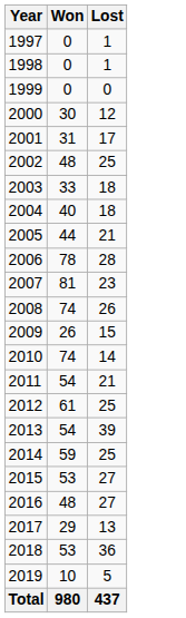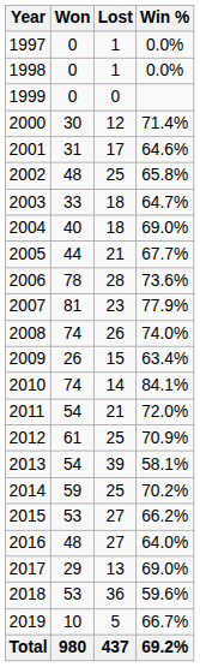 <table class="wikitable sortable">
 <tr>
 <th>Year</th>
 <th>Won</th>
 <th>Lost</th>
+<th>Win %</th>
 </tr>
 <tr>
 <td>1997</td>
 <td style="text-align:center;">0</td>
 <td style="text-align:center;">1</td>
+<td style="text-align:center;">0.0%</td>
 </tr>
 <tr>
 <td>1998</td>
 <td style="text-align:center;">0</td>
 <td style="text-align:center;">1</td>
+<td style="text-align:center;">0.0%</td>
 </tr>
 <tr>
 <td>1999</td>
 <td style="text-align:center;">0</td>
 <td style="text-align:center;">0</td>
+<td></td>
 </tr>
 <tr>
 <td>2000</td>
 <td style="text-align:center;">30</td>
 <td style="text-align:center;">12</td>
+<td style="text-align:center;">71.4%</td>
 </tr>
 <tr>
 <td>2001</td>
 <td style="text-align:center;">31</td>
 <td style="text-align:center;">17</td>
+<td style="text-align:center;">64.6%</td>
 </tr>
 <tr>
 <td>2002</td>
 <td style="text-align:center;">48</td>
 <td style="text-align:center;">25</td>
+<td style="text-align:center;">65.8%</td>
 </tr>
 <tr>
 <td>2003</td>
 <td style="text-align:center;">33</td>
 <td style="text-align:center;">18</td>
+<td style="text-align:center;">64.7%</td>
 </tr>
 <tr>
 <td>2004</td>
 <td style="text-align:center;">40</td>
 <td style="text-align:center;">18</td>
+<td style="text-align:center;">69.0%</td>
 </tr>
 <tr>
 <td>2005</td>
 <td style="text-align:center;">44</td>
 <td style="text-align:center;">21</td>
+<td style="text-align:center;">67.7%</td>
 </tr>
 <tr>
 <td>2006</td>
 <td style="text-align:center;">78</td>
 <td style="text-align:center;">28</td>
+<td style="text-align:center;">73.6%</td>
 </tr>
 <tr>
 <td>2007</td>
 <td style="text-align:center;">81</td>
 <td style="text-align:center;">23</td>
+<td style="text-align:center;">77.9%</td>
 </tr>
 <tr>
 <td>2008</td>
 <td style="text-align:center;">74</td>
 <td style="text-align:center;">26</td>
+<td style="text-align:center;">74.0%</td>
 </tr>
 <tr>
 <td>2009</td>
 <td style="text-align:center;">26</td>
 <td style="text-align:center;">15</td>
+<td style="text-align:center;">63.4%</td>
 </tr>
 <tr>
 <td>2010</td>
 <td style="text-align:center;">74</td>
 <td style="text-align:center;">14</td>
+<td style="text-align:center;">84.1%</td>
 </tr>
 <tr>
 <td>2011</td>
 <td style="text-align:center;">54</td>
 <td style="text-align:center;">21</td>
+<td style="text-align:center;">72.0%</td>
 </tr>
 <tr>
 <td>2012</td>
 <td style="text-align:center;">61</td>
 <td style="text-align:center;">25</td>
+<td style="text-align:center;">70.9%</td>
 </tr>
 <tr>
 <td>2013</td>
 <td style="text-align:center;">54</td>
 <td style="text-align:center;">39</td>
+<td style="text-align:center;">58.1%</td>
 </tr>
 <tr>
 <td>2014</td>
 <td style="text-align:center;">59</td>
 <td style="text-align:center;">25</td>
+<td style="text-align:center;">70.2%</td>
 </tr>
 <tr>
 <td>2015</td>
 <td style="text-align:center;">53</td>
 <td style="text-align:center;">27</td>
+<td style="text-align:center;">66.2%</td>
 </tr>
 <tr>
 <td>2016</td>
 <td style="text-align:center;">48</td>
 <td style="text-align:center;">27</td>
+<td style="text-align:center;">64.0%</td>
 </tr>
 <tr>
 <td>2017</td>
 <td style="text-align:center;">29</td>
 <td style="text-align:center;">13</td>
+<td style="text-align:center;">69.0%</td>
 </tr>
 <tr>
 <td>2018</td>
 <td style="text-align:center;">53</td>
 <td style="text-align:center;">36</td>
+<td style="text-align:center;">59.6%</td>
 </tr>
 <tr>
 <td>2019</td>
 <td style="text-align:center;">10</td>
 <td style="text-align:center;">5</td>
+<td style="text-align:center;">66.7%</td>
 </tr>
 <tr>
 <th>Total</th>
 <th>980</th>
 <th>437</th>
+<th>69.2%</th>
 </tr>
 </table>
